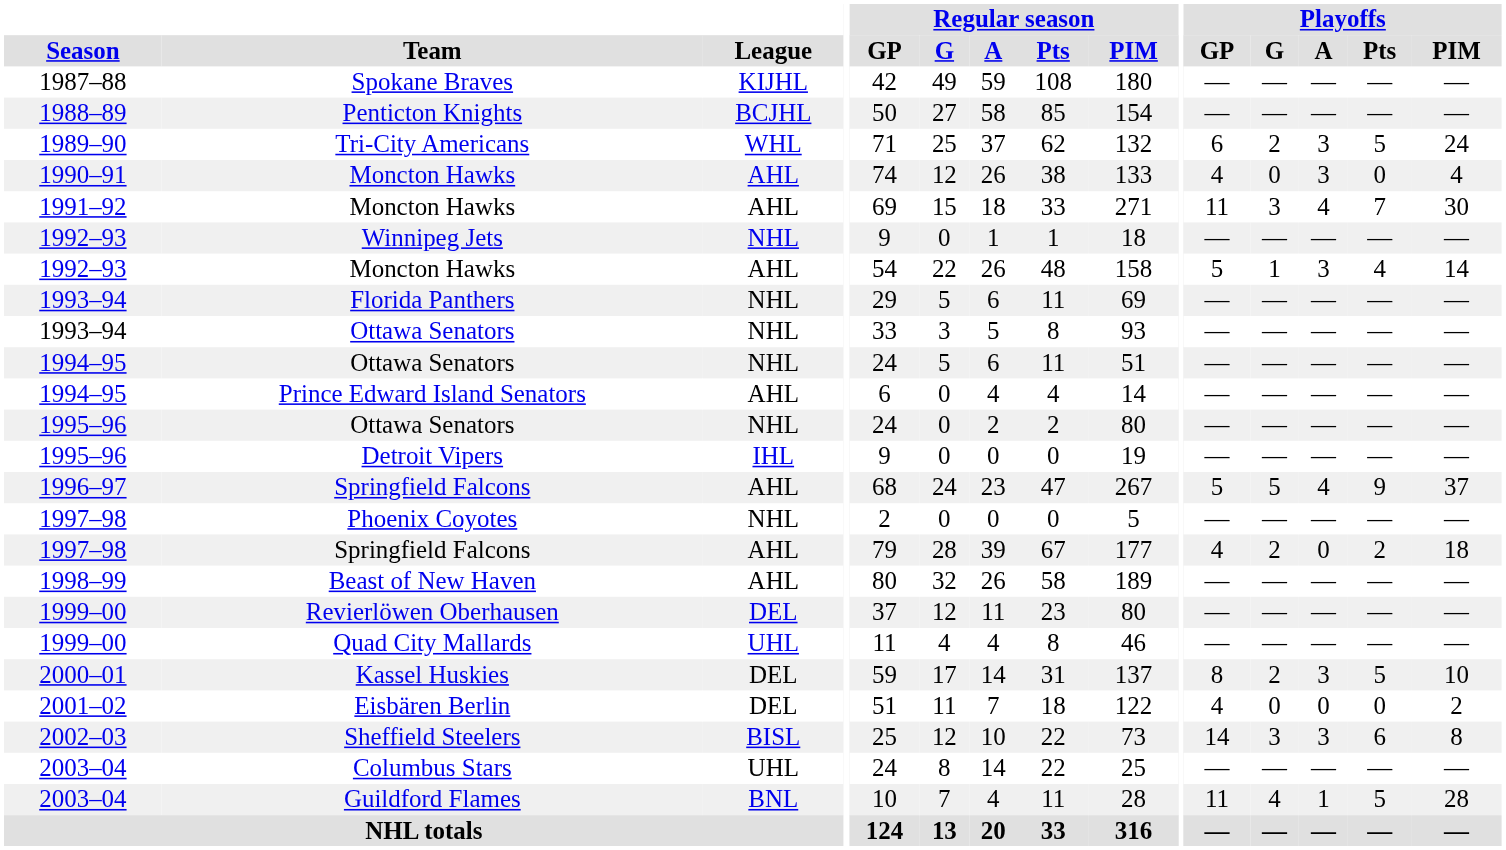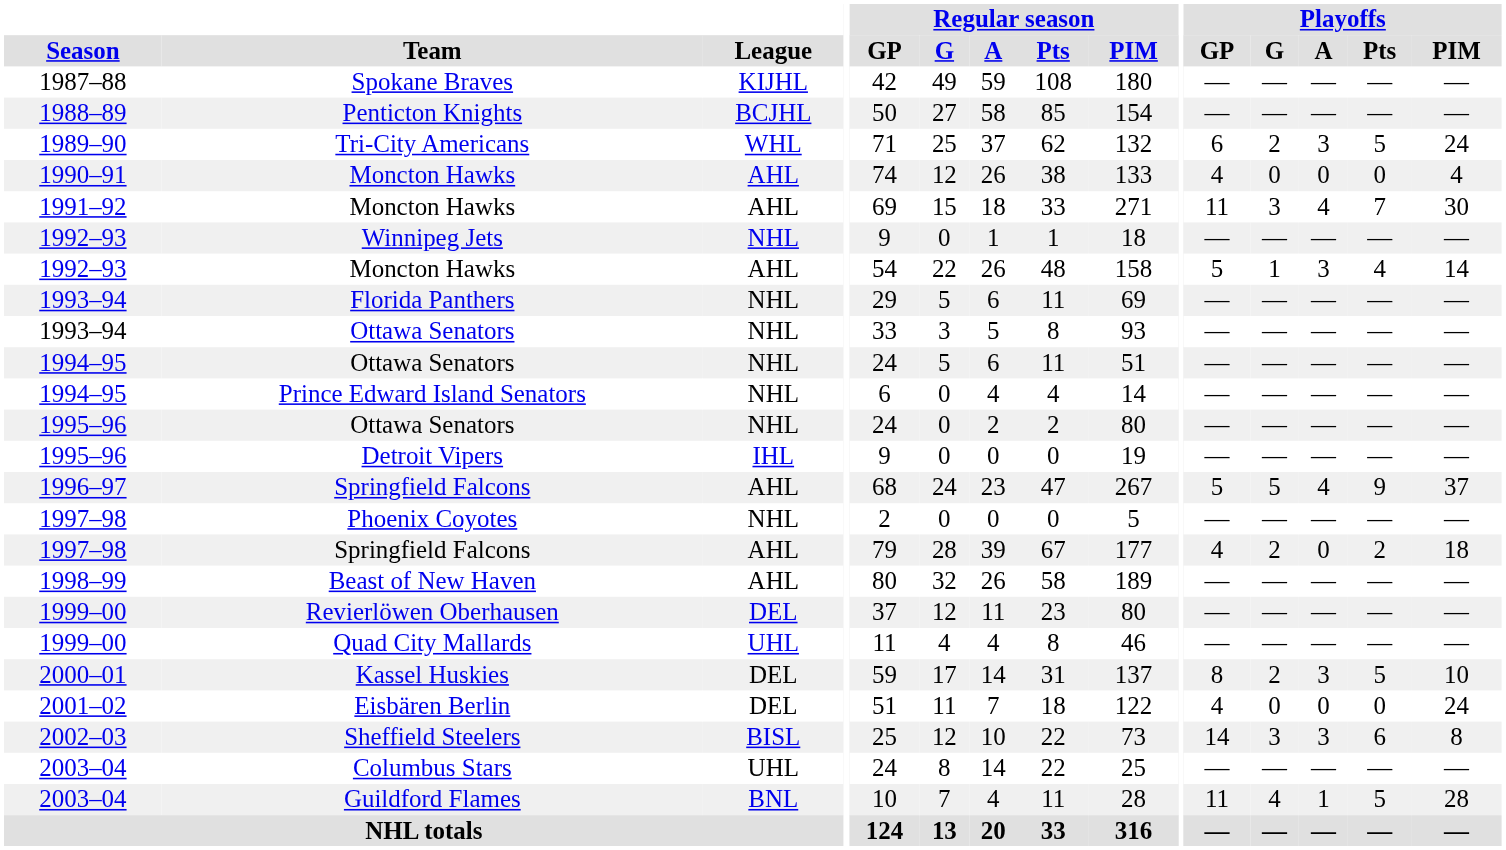 <table border="0" cellpadding="1" cellspacing="0" style="text-align:center; width:60em">
 <tr bgcolor="#e0e0e0">
 <th colspan="3" bgcolor="#ffffff"></th>
 <th rowspan="100" bgcolor="#ffffff"></th>
 <th colspan="5"><a href='#'>Regular season</a></th>
 <th rowspan="100" bgcolor="#ffffff"></th>
 <th colspan="5"><a href='#'>Playoffs</a></th>
 </tr>
 <tr bgcolor="#e0e0e0">
 <th><a href='#'>Season</a></th>
 <th>Team</th>
 <th>League</th>
 <th>GP</th>
 <th><a href='#'>G</a></th>
 <th><a href='#'>A</a></th>
 <th><a href='#'>Pts</a></th>
 <th><a href='#'>PIM</a></th>
 <th>GP</th>
 <th>G</th>
 <th>A</th>
 <th>Pts</th>
 <th>PIM</th>
 </tr>
 <tr>
 <td>1987–88</td>
 <td><a href='#'>Spokane Braves</a></td>
 <td><a href='#'>KIJHL</a></td>
 <td>42</td>
 <td>49</td>
 <td>59</td>
 <td>108</td>
 <td>180</td>
 <td>—</td>
 <td>—</td>
 <td>—</td>
 <td>—</td>
 <td>—</td>
 </tr>
 <tr bgcolor="#f0f0f0">
 <td><a href='#'>1988–89</a></td>
 <td><a href='#'>Penticton Knights</a></td>
 <td><a href='#'>BCJHL</a></td>
 <td>50</td>
 <td>27</td>
 <td>58</td>
 <td>85</td>
 <td>154</td>
 <td>—</td>
 <td>—</td>
 <td>—</td>
 <td>—</td>
 <td>—</td>
 </tr>
 <tr>
 <td><a href='#'>1989–90</a></td>
 <td><a href='#'>Tri-City Americans</a></td>
 <td><a href='#'>WHL</a></td>
 <td>71</td>
 <td>25</td>
 <td>37</td>
 <td>62</td>
 <td>132</td>
 <td>6</td>
 <td>2</td>
 <td>3</td>
 <td>5</td>
 <td>24</td>
 </tr>
 <tr bgcolor="#f0f0f0">
 <td><a href='#'>1990–91</a></td>
 <td><a href='#'>Moncton Hawks</a></td>
 <td><a href='#'>AHL</a></td>
 <td>74</td>
 <td>12</td>
 <td>26</td>
 <td>38</td>
 <td>133</td>
 <td>4</td>
 <td>0</td>
-<td>3</td>
+<td>0</td>
 <td>0</td>
 <td>4</td>
 </tr>
 <tr>
 <td><a href='#'>1991–92</a></td>
 <td>Moncton Hawks</td>
 <td>AHL</td>
 <td>69</td>
 <td>15</td>
 <td>18</td>
 <td>33</td>
 <td>271</td>
 <td>11</td>
 <td>3</td>
 <td>4</td>
 <td>7</td>
 <td>30</td>
 </tr>
 <tr bgcolor="#f0f0f0">
 <td><a href='#'>1992–93</a></td>
 <td><a href='#'>Winnipeg Jets</a></td>
 <td><a href='#'>NHL</a></td>
 <td>9</td>
 <td>0</td>
 <td>1</td>
 <td>1</td>
 <td>18</td>
 <td>—</td>
 <td>—</td>
 <td>—</td>
 <td>—</td>
 <td>—</td>
 </tr>
 <tr>
 <td><a href='#'>1992–93</a></td>
 <td>Moncton Hawks</td>
 <td>AHL</td>
 <td>54</td>
 <td>22</td>
 <td>26</td>
 <td>48</td>
 <td>158</td>
 <td>5</td>
 <td>1</td>
 <td>3</td>
 <td>4</td>
 <td>14</td>
 </tr>
 <tr bgcolor="#f0f0f0">
 <td><a href='#'>1993–94</a></td>
 <td><a href='#'>Florida Panthers</a></td>
 <td>NHL</td>
 <td>29</td>
 <td>5</td>
 <td>6</td>
 <td>11</td>
 <td>69</td>
 <td>—</td>
 <td>—</td>
 <td>—</td>
 <td>—</td>
 <td>—</td>
 </tr>
 <tr>
 <td>1993–94</td>
 <td><a href='#'>Ottawa Senators</a></td>
 <td>NHL</td>
 <td>33</td>
 <td>3</td>
 <td>5</td>
 <td>8</td>
 <td>93</td>
 <td>—</td>
 <td>—</td>
 <td>—</td>
 <td>—</td>
 <td>—</td>
 </tr>
 <tr bgcolor="#f0f0f0">
 <td><a href='#'>1994–95</a></td>
 <td>Ottawa Senators</td>
 <td>NHL</td>
 <td>24</td>
 <td>5</td>
 <td>6</td>
 <td>11</td>
 <td>51</td>
 <td>—</td>
 <td>—</td>
 <td>—</td>
 <td>—</td>
 <td>—</td>
 </tr>
 <tr>
 <td><a href='#'>1994–95</a></td>
 <td><a href='#'>Prince Edward Island Senators</a></td>
-<td>AHL</td>
+<td>NHL</td>
 <td>6</td>
 <td>0</td>
 <td>4</td>
 <td>4</td>
 <td>14</td>
 <td>—</td>
 <td>—</td>
 <td>—</td>
 <td>—</td>
 <td>—</td>
 </tr>
 <tr bgcolor="#f0f0f0">
 <td><a href='#'>1995–96</a></td>
 <td>Ottawa Senators</td>
 <td>NHL</td>
 <td>24</td>
 <td>0</td>
 <td>2</td>
 <td>2</td>
 <td>80</td>
 <td>—</td>
 <td>—</td>
 <td>—</td>
 <td>—</td>
 <td>—</td>
 </tr>
 <tr>
 <td><a href='#'>1995–96</a></td>
 <td><a href='#'>Detroit Vipers</a></td>
 <td><a href='#'>IHL</a></td>
 <td>9</td>
 <td>0</td>
 <td>0</td>
 <td>0</td>
 <td>19</td>
 <td>—</td>
 <td>—</td>
 <td>—</td>
 <td>—</td>
 <td>—</td>
 </tr>
 <tr bgcolor="#f0f0f0">
 <td><a href='#'>1996–97</a></td>
 <td><a href='#'>Springfield Falcons</a></td>
 <td>AHL</td>
 <td>68</td>
 <td>24</td>
 <td>23</td>
 <td>47</td>
 <td>267</td>
 <td>5</td>
 <td>5</td>
 <td>4</td>
 <td>9</td>
 <td>37</td>
 </tr>
 <tr>
 <td><a href='#'>1997–98</a></td>
 <td><a href='#'>Phoenix Coyotes</a></td>
 <td>NHL</td>
 <td>2</td>
 <td>0</td>
 <td>0</td>
 <td>0</td>
 <td>5</td>
 <td>—</td>
 <td>—</td>
 <td>—</td>
 <td>—</td>
 <td>—</td>
 </tr>
 <tr bgcolor="#f0f0f0">
 <td><a href='#'>1997–98</a></td>
 <td>Springfield Falcons</td>
 <td>AHL</td>
 <td>79</td>
 <td>28</td>
 <td>39</td>
 <td>67</td>
 <td>177</td>
 <td>4</td>
 <td>2</td>
 <td>0</td>
 <td>2</td>
 <td>18</td>
 </tr>
 <tr>
 <td><a href='#'>1998–99</a></td>
 <td><a href='#'>Beast of New Haven</a></td>
 <td>AHL</td>
 <td>80</td>
 <td>32</td>
 <td>26</td>
 <td>58</td>
 <td>189</td>
 <td>—</td>
 <td>—</td>
 <td>—</td>
 <td>—</td>
 <td>—</td>
 </tr>
 <tr bgcolor="#f0f0f0">
 <td><a href='#'>1999–00</a></td>
 <td><a href='#'>Revierlöwen Oberhausen</a></td>
 <td><a href='#'>DEL</a></td>
 <td>37</td>
 <td>12</td>
 <td>11</td>
 <td>23</td>
 <td>80</td>
 <td>—</td>
 <td>—</td>
 <td>—</td>
 <td>—</td>
 <td>—</td>
 </tr>
 <tr>
 <td><a href='#'>1999–00</a></td>
 <td><a href='#'>Quad City Mallards</a></td>
 <td><a href='#'>UHL</a></td>
 <td>11</td>
 <td>4</td>
 <td>4</td>
 <td>8</td>
 <td>46</td>
 <td>—</td>
 <td>—</td>
 <td>—</td>
 <td>—</td>
 <td>—</td>
 </tr>
 <tr bgcolor="#f0f0f0">
 <td><a href='#'>2000–01</a></td>
 <td><a href='#'>Kassel Huskies</a></td>
 <td>DEL</td>
 <td>59</td>
 <td>17</td>
 <td>14</td>
 <td>31</td>
 <td>137</td>
 <td>8</td>
 <td>2</td>
 <td>3</td>
 <td>5</td>
 <td>10</td>
 </tr>
 <tr>
 <td><a href='#'>2001–02</a></td>
 <td><a href='#'>Eisbären Berlin</a></td>
 <td>DEL</td>
 <td>51</td>
 <td>11</td>
 <td>7</td>
 <td>18</td>
 <td>122</td>
 <td>4</td>
 <td>0</td>
 <td>0</td>
 <td>0</td>
-<td>2</td>
+<td>24</td>
 </tr>
 <tr bgcolor="#f0f0f0">
 <td><a href='#'>2002–03</a></td>
 <td><a href='#'>Sheffield Steelers</a></td>
 <td><a href='#'>BISL</a></td>
 <td>25</td>
 <td>12</td>
 <td>10</td>
 <td>22</td>
 <td>73</td>
 <td>14</td>
 <td>3</td>
 <td>3</td>
 <td>6</td>
 <td>8</td>
 </tr>
 <tr>
 <td><a href='#'>2003–04</a></td>
 <td><a href='#'>Columbus Stars</a></td>
 <td>UHL</td>
 <td>24</td>
 <td>8</td>
 <td>14</td>
 <td>22</td>
 <td>25</td>
 <td>—</td>
 <td>—</td>
 <td>—</td>
 <td>—</td>
 <td>—</td>
 </tr>
 <tr bgcolor="#f0f0f0">
 <td><a href='#'>2003–04</a></td>
 <td><a href='#'>Guildford Flames</a></td>
 <td><a href='#'>BNL</a></td>
 <td>10</td>
 <td>7</td>
 <td>4</td>
 <td>11</td>
 <td>28</td>
 <td>11</td>
 <td>4</td>
 <td>1</td>
 <td>5</td>
 <td>28</td>
 </tr>
 <tr bgcolor="#e0e0e0">
 <th colspan="3">NHL totals</th>
 <th>124</th>
 <th>13</th>
 <th>20</th>
 <th>33</th>
 <th>316</th>
 <th>—</th>
 <th>—</th>
 <th>—</th>
 <th>—</th>
 <th>—</th>
 </tr>
 </table>
